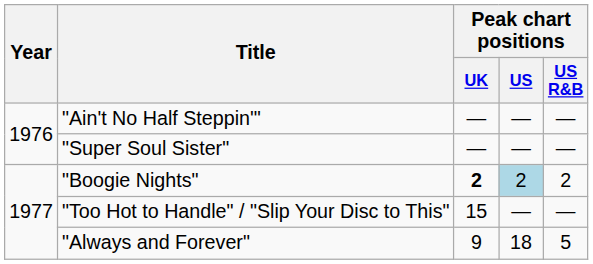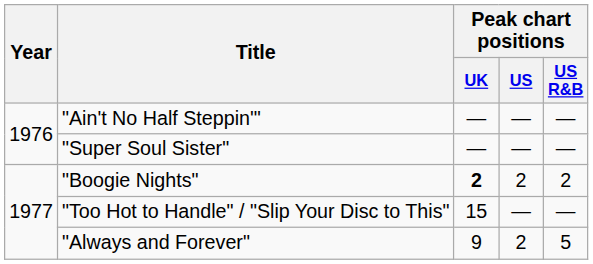 <table class="wikitable" style="text-align:center;">
 <tr>
 <th rowspan="2">Year</th>
 <th rowspan="2">Title</th>
 <th colspan="3">Peak chart<br>positions</th>
 </tr>
 <tr style="font-size:smaller;">
 <th width="30"><a href='#'>UK</a><br></th>
 <th width="30"><a href='#'>US</a><br></th>
 <th width="30"><a href='#'>US<br>R&B</a><br></th>
 </tr>
 <tr>
 <td rowspan="2">1976</td>
 <td align="left">"Ain't No Half Steppin'"</td>
 <td>—</td>
 <td>—</td>
 <td>—</td>
 </tr>
 <tr>
 <td align="left">"Super Soul Sister"</td>
 <td>—</td>
 <td>—</td>
 <td>—</td>
 </tr>
 <tr>
 <td rowspan="3">1977</td>
 <td align="left">"Boogie Nights"</td>
 <td><strong>2</strong></td>
-<td style="background: lightblue;">2</td>
+<td>2</td>
 <td>2</td>
 </tr>
 <tr>
 <td align="left">"Too Hot to Handle" / "Slip Your Disc to This"</td>
 <td>15</td>
 <td>—</td>
 <td>—</td>
 </tr>
 <tr>
 <td align="left">"Always and Forever"</td>
 <td>9</td>
-<td>18</td>
+<td>2</td>
 <td>5</td>
 </tr>
 </table>
